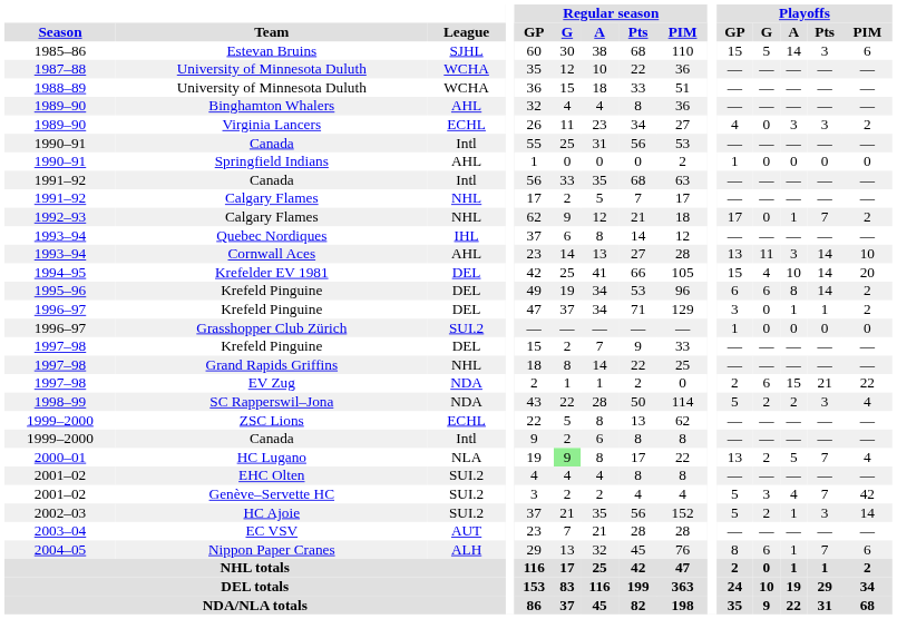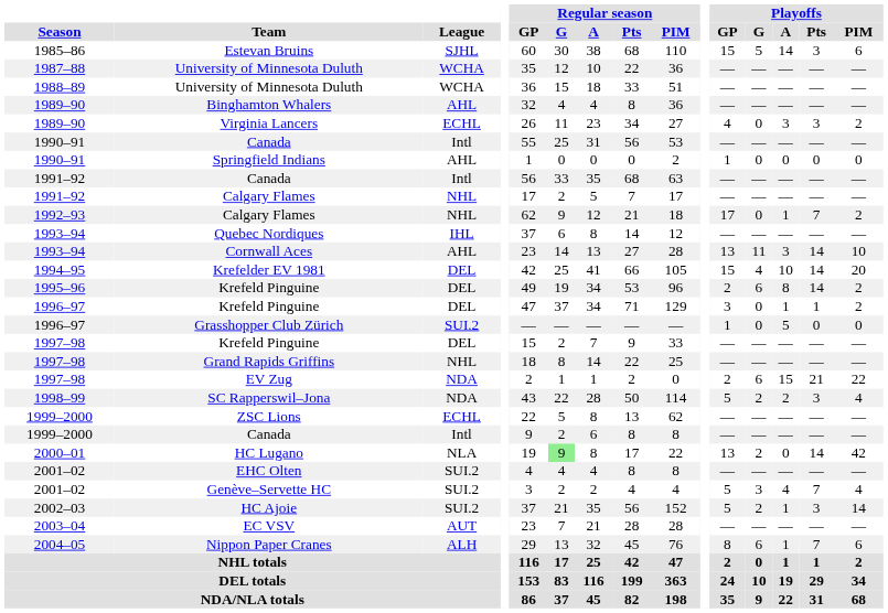 <table border="0" cellpadding="1" cellspacing="0" style="text-align:center; width:60em">
 <tr bgcolor="#e0e0e0">
 <th colspan="3" bgcolor="#ffffff"> </th>
 <th rowspan="99" bgcolor="#ffffff"> </th>
 <th colspan="5"><a href='#'>Regular season</a></th>
 <th rowspan="99" bgcolor="#ffffff"> </th>
 <th colspan="5"><a href='#'>Playoffs</a></th>
 </tr>
 <tr bgcolor="#e0e0e0">
 <th><a href='#'>Season</a></th>
 <th>Team</th>
 <th>League</th>
 <th>GP</th>
 <th><a href='#'>G</a></th>
 <th><a href='#'>A</a></th>
 <th><a href='#'>Pts</a></th>
 <th><a href='#'>PIM</a></th>
 <th>GP</th>
 <th>G</th>
 <th>A</th>
 <th>Pts</th>
 <th>PIM</th>
 </tr>
 <tr>
 <td>1985–86</td>
 <td><a href='#'>Estevan Bruins</a></td>
 <td><a href='#'>SJHL</a></td>
 <td>60</td>
 <td>30</td>
 <td>38</td>
 <td>68</td>
 <td>110</td>
 <td>15</td>
 <td>5</td>
 <td>14</td>
 <td>3</td>
 <td>6</td>
 </tr>
 <tr bgcolor="#f0f0f0">
 <td><a href='#'>1987–88</a></td>
 <td><a href='#'>University of Minnesota Duluth</a></td>
 <td><a href='#'>WCHA</a></td>
 <td>35</td>
 <td>12</td>
 <td>10</td>
 <td>22</td>
 <td>36</td>
 <td>—</td>
 <td>—</td>
 <td>—</td>
 <td>—</td>
 <td>—</td>
 </tr>
 <tr>
 <td><a href='#'>1988–89</a></td>
 <td>University of Minnesota Duluth</td>
 <td>WCHA</td>
 <td>36</td>
 <td>15</td>
 <td>18</td>
 <td>33</td>
 <td>51</td>
 <td>—</td>
 <td>—</td>
 <td>—</td>
 <td>—</td>
 <td>—</td>
 </tr>
 <tr bgcolor="#f0f0f0">
 <td><a href='#'>1989–90</a></td>
 <td><a href='#'>Binghamton Whalers</a></td>
 <td><a href='#'>AHL</a></td>
 <td>32</td>
 <td>4</td>
 <td>4</td>
 <td>8</td>
 <td>36</td>
 <td>—</td>
 <td>—</td>
 <td>—</td>
 <td>—</td>
 <td>—</td>
 </tr>
 <tr>
 <td><a href='#'>1989–90</a></td>
 <td><a href='#'>Virginia Lancers</a></td>
 <td><a href='#'>ECHL</a></td>
 <td>26</td>
 <td>11</td>
 <td>23</td>
 <td>34</td>
 <td>27</td>
 <td>4</td>
 <td>0</td>
 <td>3</td>
 <td>3</td>
 <td>2</td>
 </tr>
 <tr bgcolor="#f0f0f0">
 <td>1990–91</td>
 <td><a href='#'>Canada</a></td>
 <td>Intl</td>
 <td>55</td>
 <td>25</td>
 <td>31</td>
 <td>56</td>
 <td>53</td>
 <td>—</td>
 <td>—</td>
 <td>—</td>
 <td>—</td>
 <td>—</td>
 </tr>
 <tr>
 <td><a href='#'>1990–91</a></td>
 <td><a href='#'>Springfield Indians</a></td>
 <td>AHL</td>
 <td>1</td>
 <td>0</td>
 <td>0</td>
 <td>0</td>
 <td>2</td>
 <td>1</td>
 <td>0</td>
 <td>0</td>
 <td>0</td>
 <td>0</td>
 </tr>
 <tr bgcolor="#f0f0f0">
 <td>1991–92</td>
 <td>Canada</td>
 <td>Intl</td>
 <td>56</td>
 <td>33</td>
 <td>35</td>
 <td>68</td>
 <td>63</td>
 <td>—</td>
 <td>—</td>
 <td>—</td>
 <td>—</td>
 <td>—</td>
 </tr>
 <tr>
 <td><a href='#'>1991–92</a></td>
 <td><a href='#'>Calgary Flames</a></td>
 <td><a href='#'>NHL</a></td>
 <td>17</td>
 <td>2</td>
 <td>5</td>
 <td>7</td>
 <td>17</td>
 <td>—</td>
 <td>—</td>
 <td>—</td>
 <td>—</td>
 <td>—</td>
 </tr>
 <tr bgcolor="#f0f0f0">
 <td><a href='#'>1992–93</a></td>
 <td>Calgary Flames</td>
 <td>NHL</td>
 <td>62</td>
 <td>9</td>
 <td>12</td>
 <td>21</td>
 <td>18</td>
 <td>17</td>
 <td>0</td>
 <td>1</td>
 <td>7</td>
 <td>2</td>
 </tr>
 <tr>
 <td><a href='#'>1993–94</a></td>
 <td><a href='#'>Quebec Nordiques</a></td>
 <td><a href='#'>IHL</a></td>
 <td>37</td>
 <td>6</td>
 <td>8</td>
 <td>14</td>
 <td>12</td>
 <td>—</td>
 <td>—</td>
 <td>—</td>
 <td>—</td>
 <td>—</td>
 </tr>
 <tr bgcolor="#f0f0f0">
 <td><a href='#'>1993–94</a></td>
 <td><a href='#'>Cornwall Aces</a></td>
 <td>AHL</td>
 <td>23</td>
 <td>14</td>
 <td>13</td>
 <td>27</td>
 <td>28</td>
 <td>13</td>
 <td>11</td>
 <td>3</td>
 <td>14</td>
 <td>10</td>
 </tr>
 <tr>
 <td><a href='#'>1994–95</a></td>
 <td><a href='#'>Krefelder EV 1981</a></td>
 <td><a href='#'>DEL</a></td>
 <td>42</td>
 <td>25</td>
 <td>41</td>
 <td>66</td>
 <td>105</td>
 <td>15</td>
 <td>4</td>
 <td>10</td>
 <td>14</td>
 <td>20</td>
 </tr>
 <tr bgcolor="#f0f0f0">
 <td><a href='#'>1995–96</a></td>
 <td>Krefeld Pinguine</td>
 <td>DEL</td>
 <td>49</td>
 <td>19</td>
 <td>34</td>
 <td>53</td>
 <td>96</td>
-<td>6</td>
+<td>2</td>
 <td>6</td>
 <td>8</td>
 <td>14</td>
 <td>2</td>
 </tr>
 <tr>
 <td><a href='#'>1996–97</a></td>
 <td>Krefeld Pinguine</td>
 <td>DEL</td>
 <td>47</td>
 <td>37</td>
 <td>34</td>
 <td>71</td>
 <td>129</td>
 <td>3</td>
 <td>0</td>
 <td>1</td>
 <td>1</td>
 <td>2</td>
 </tr>
 <tr bgcolor="#f0f0f0">
 <td>1996–97</td>
 <td><a href='#'>Grasshopper Club Zürich</a></td>
 <td><a href='#'>SUI.2</a></td>
 <td>—</td>
 <td>—</td>
 <td>—</td>
 <td>—</td>
 <td>—</td>
 <td>1</td>
 <td>0</td>
-<td>0</td>
+<td>5</td>
 <td>0</td>
 <td>0</td>
 </tr>
 <tr>
 <td><a href='#'>1997–98</a></td>
 <td>Krefeld Pinguine</td>
 <td>DEL</td>
 <td>15</td>
 <td>2</td>
 <td>7</td>
 <td>9</td>
 <td>33</td>
 <td>—</td>
 <td>—</td>
 <td>—</td>
 <td>—</td>
 <td>—</td>
 </tr>
 <tr bgcolor="#f0f0f0">
 <td><a href='#'>1997–98</a></td>
 <td><a href='#'>Grand Rapids Griffins</a></td>
 <td>NHL</td>
 <td>18</td>
 <td>8</td>
 <td>14</td>
 <td>22</td>
 <td>25</td>
 <td>—</td>
 <td>—</td>
 <td>—</td>
 <td>—</td>
 <td>—</td>
 </tr>
 <tr>
 <td><a href='#'>1997–98</a></td>
 <td><a href='#'>EV Zug</a></td>
 <td><a href='#'>NDA</a></td>
 <td>2</td>
 <td>1</td>
 <td>1</td>
 <td>2</td>
 <td>0</td>
 <td>2</td>
 <td>6</td>
 <td>15</td>
 <td>21</td>
 <td>22</td>
 </tr>
 <tr bgcolor="#f0f0f0">
 <td><a href='#'>1998–99</a></td>
 <td><a href='#'>SC Rapperswil–Jona</a></td>
 <td>NDA</td>
 <td>43</td>
 <td>22</td>
 <td>28</td>
 <td>50</td>
 <td>114</td>
 <td>5</td>
 <td>2</td>
 <td>2</td>
 <td>3</td>
 <td>4</td>
 </tr>
 <tr>
 <td><a href='#'>1999–2000</a></td>
 <td><a href='#'>ZSC Lions</a></td>
 <td><a href='#'>ECHL</a></td>
 <td>22</td>
 <td>5</td>
 <td>8</td>
 <td>13</td>
 <td>62</td>
 <td>—</td>
 <td>—</td>
 <td>—</td>
 <td>—</td>
 <td>—</td>
 </tr>
 <tr bgcolor="#f0f0f0">
 <td>1999–2000</td>
 <td>Canada</td>
 <td>Intl</td>
 <td>9</td>
 <td>2</td>
 <td>6</td>
 <td>8</td>
 <td>8</td>
 <td>—</td>
 <td>—</td>
 <td>—</td>
 <td>—</td>
 <td>—</td>
 </tr>
 <tr>
 <td><a href='#'>2000–01</a></td>
 <td><a href='#'>HC Lugano</a></td>
 <td>NLA</td>
 <td>19</td>
 <td style="background: lightgreen;">9</td>
 <td>8</td>
 <td>17</td>
 <td>22</td>
 <td>13</td>
 <td>2</td>
-<td>5</td>
-<td>7</td>
-<td>4</td>
+<td>0</td>
+<td>14</td>
+<td>42</td>
 </tr>
 <tr bgcolor="#f0f0f0">
 <td>2001–02</td>
 <td><a href='#'>EHC Olten</a></td>
 <td>SUI.2</td>
 <td>4</td>
 <td>4</td>
 <td>4</td>
 <td>8</td>
 <td>8</td>
 <td>—</td>
 <td>—</td>
 <td>—</td>
 <td>—</td>
 <td>—</td>
 </tr>
 <tr>
 <td>2001–02</td>
 <td><a href='#'>Genève–Servette HC</a></td>
 <td>SUI.2</td>
 <td>3</td>
 <td>2</td>
 <td>2</td>
 <td>4</td>
 <td>4</td>
 <td>5</td>
 <td>3</td>
 <td>4</td>
 <td>7</td>
-<td>42</td>
+<td>4</td>
 </tr>
 <tr bgcolor="#f0f0f0">
 <td>2002–03</td>
 <td><a href='#'>HC Ajoie</a></td>
 <td>SUI.2</td>
 <td>37</td>
 <td>21</td>
 <td>35</td>
 <td>56</td>
 <td>152</td>
 <td>5</td>
 <td>2</td>
 <td>1</td>
 <td>3</td>
 <td>14</td>
 </tr>
 <tr>
 <td><a href='#'>2003–04</a></td>
 <td><a href='#'>EC VSV</a></td>
 <td><a href='#'>AUT</a></td>
 <td>23</td>
 <td>7</td>
 <td>21</td>
 <td>28</td>
 <td>28</td>
 <td>—</td>
 <td>—</td>
 <td>—</td>
 <td>—</td>
 <td>—</td>
 </tr>
 <tr bgcolor="#f0f0f0">
 <td><a href='#'>2004–05</a></td>
 <td><a href='#'>Nippon Paper Cranes</a></td>
 <td><a href='#'>ALH</a></td>
 <td>29</td>
 <td>13</td>
 <td>32</td>
 <td>45</td>
 <td>76</td>
 <td>8</td>
 <td>6</td>
 <td>1</td>
 <td>7</td>
 <td>6</td>
 </tr>
 <tr bgcolor="#e0e0e0">
 <th colspan="3">NHL totals</th>
 <th>116</th>
 <th>17</th>
 <th>25</th>
 <th>42</th>
 <th>47</th>
 <th>2</th>
 <th>0</th>
 <th>1</th>
 <th>1</th>
 <th>2</th>
 </tr>
 <tr bgcolor="#e0e0e0">
 <th colspan="3">DEL totals</th>
 <th>153</th>
 <th>83</th>
 <th>116</th>
 <th>199</th>
 <th>363</th>
 <th>24</th>
 <th>10</th>
 <th>19</th>
 <th>29</th>
 <th>34</th>
 </tr>
 <tr bgcolor="#e0e0e0">
 <th colspan="3">NDA/NLA totals</th>
 <th>86</th>
 <th>37</th>
 <th>45</th>
 <th>82</th>
 <th>198</th>
 <th>35</th>
 <th>9</th>
 <th>22</th>
 <th>31</th>
 <th>68</th>
 </tr>
 </table>
